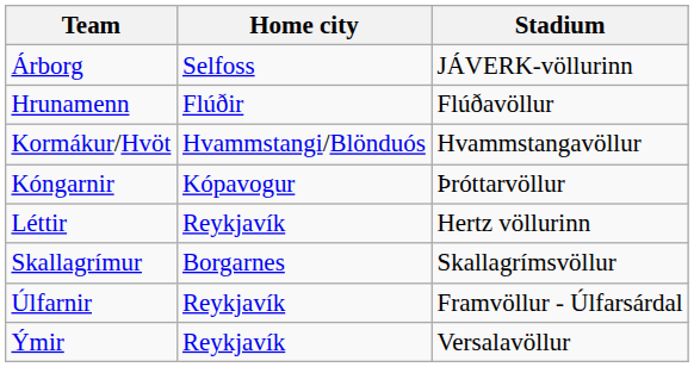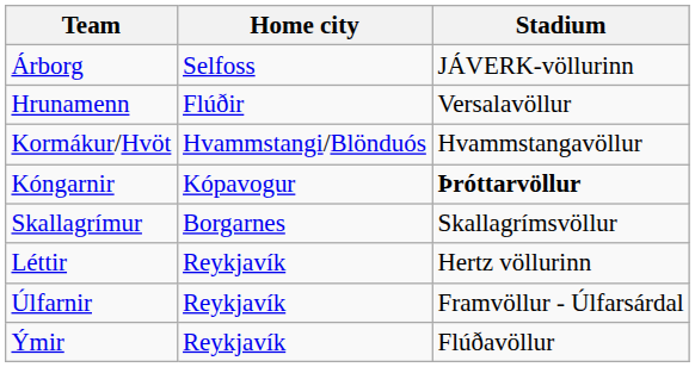 <table class="wikitable sortable">
 <tr>
 <th>Team</th>
 <th>Home city</th>
 <th>Stadium</th>
 </tr>
 <tr>
 <td><a href='#'>Árborg</a></td>
 <td><a href='#'>Selfoss</a></td>
 <td>JÁVERK-völlurinn</td>
 </tr>
 <tr>
 <td><a href='#'>Hrunamenn</a></td>
 <td><a href='#'>Flúðir</a></td>
-<td>Flúðavöllur</td>
+<td>Versalavöllur</td>
 </tr>
 <tr>
 <td><a href='#'>Kormákur</a>/<a href='#'>Hvöt</a></td>
 <td><a href='#'>Hvammstangi</a>/<a href='#'>Blönduós</a></td>
 <td>Hvammstangavöllur</td>
 </tr>
 <tr>
 <td><a href='#'>Kóngarnir</a></td>
 <td><a href='#'>Kópavogur</a></td>
-<td>Þróttarvöllur</td>
+<td><strong>Þróttarvöllur</strong></td>
+</tr>
+<tr>
+<td><a href='#'>Skallagrímur</a></td>
+<td><a href='#'>Borgarnes</a></td>
+<td>Skallagrímsvöllur</td>
 </tr>
 <tr>
 <td><a href='#'>Léttir</a></td>
 <td><a href='#'>Reykjavík</a></td>
 <td>Hertz völlurinn</td>
-</tr>
-<tr>
-<td><a href='#'>Skallagrímur</a></td>
-<td><a href='#'>Borgarnes</a></td>
-<td>Skallagrímsvöllur</td>
 </tr>
 <tr>
 <td><a href='#'>Úlfarnir</a></td>
 <td><a href='#'>Reykjavík</a></td>
 <td>Framvöllur - Úlfarsárdal</td>
 </tr>
 <tr>
 <td><a href='#'>Ýmir</a></td>
 <td><a href='#'>Reykjavík</a></td>
-<td>Versalavöllur</td>
+<td>Flúðavöllur</td>
 </tr>
 </table>
